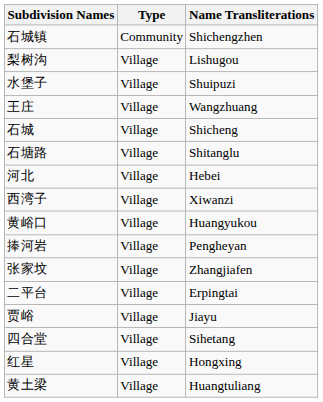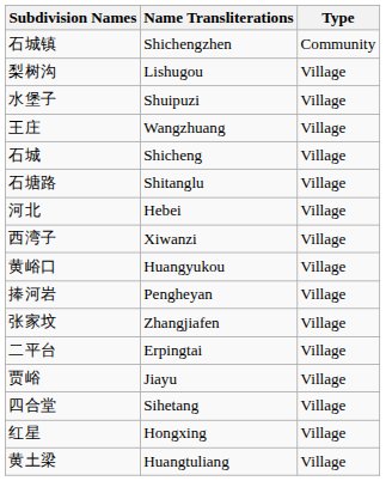 <table class="wikitable sortable">
 <tr>
 <th>Subdivision Names</th>
+<th>Name Transliterations</th>
 <th>Type</th>
-<th>Name Transliterations</th>
 </tr>
 <tr>
 <td>石城镇</td>
+<td>Shichengzhen</td>
 <td>Community</td>
-<td>Shichengzhen</td>
 </tr>
 <tr>
 <td>梨树沟</td>
+<td>Lishugou</td>
 <td>Village</td>
-<td>Lishugou</td>
 </tr>
 <tr>
 <td>水堡子</td>
+<td>Shuipuzi</td>
 <td>Village</td>
-<td>Shuipuzi</td>
 </tr>
 <tr>
 <td>王庄</td>
+<td>Wangzhuang</td>
 <td>Village</td>
-<td>Wangzhuang</td>
 </tr>
 <tr>
 <td>石城</td>
+<td>Shicheng</td>
 <td>Village</td>
-<td>Shicheng</td>
 </tr>
 <tr>
 <td>石塘路</td>
+<td>Shitanglu</td>
 <td>Village</td>
-<td>Shitanglu</td>
 </tr>
 <tr>
 <td>河北</td>
+<td>Hebei</td>
 <td>Village</td>
-<td>Hebei</td>
 </tr>
 <tr>
 <td>西湾子</td>
+<td>Xiwanzi</td>
 <td>Village</td>
-<td>Xiwanzi</td>
 </tr>
 <tr>
 <td>黄峪口</td>
+<td>Huangyukou</td>
 <td>Village</td>
-<td>Huangyukou</td>
 </tr>
 <tr>
 <td>捧河岩</td>
+<td>Pengheyan</td>
 <td>Village</td>
-<td>Pengheyan</td>
 </tr>
 <tr>
 <td>张家坟</td>
+<td>Zhangjiafen</td>
 <td>Village</td>
-<td>Zhangjiafen</td>
 </tr>
 <tr>
 <td>二平台</td>
+<td>Erpingtai</td>
 <td>Village</td>
-<td>Erpingtai</td>
 </tr>
 <tr>
 <td>贾峪</td>
+<td>Jiayu</td>
 <td>Village</td>
-<td>Jiayu</td>
 </tr>
 <tr>
 <td>四合堂</td>
+<td>Sihetang</td>
 <td>Village</td>
-<td>Sihetang</td>
 </tr>
 <tr>
 <td>红星</td>
+<td>Hongxing</td>
 <td>Village</td>
-<td>Hongxing</td>
 </tr>
 <tr>
 <td>黄土梁</td>
+<td>Huangtuliang</td>
 <td>Village</td>
-<td>Huangtuliang</td>
 </tr>
 </table>
